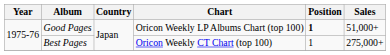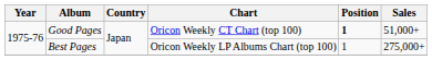 <table class="wikitable">
 <tr>
 <th>Year</th>
 <th>Album</th>
 <th>Country</th>
 <th>Chart</th>
 <th>Position</th>
 <th>Sales</th>
 </tr>
 <tr>
 <td rowspan=2>1975-76</td>
 <td><em>Good Pages</em></td>
 <td rowspan=2>Japan</td>
-<td>Oricon Weekly LP Albums Chart (top 100)</td>
+<td><a href='#'>Oricon</a> Weekly <a href='#'>CT Chart</a> (top 100)</td>
 <td><strong>1</strong></td>
 <td>51,000+</td>
 </tr>
 <tr>
 <td><em>Best Pages</em></td>
-<td><a href='#'>Oricon</a> Weekly <a href='#'>CT Chart</a> (top 100)</td>
+<td>Oricon Weekly LP Albums Chart (top 100)</td>
 <td>1</td>
 <td>275,000+</td>
 </tr>
 <tr>
 </tr>
 </table>
